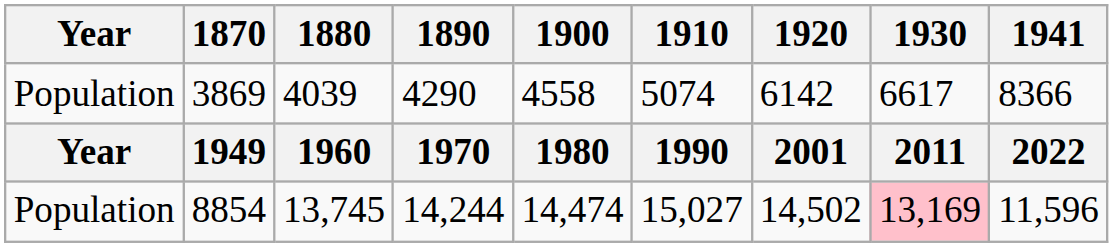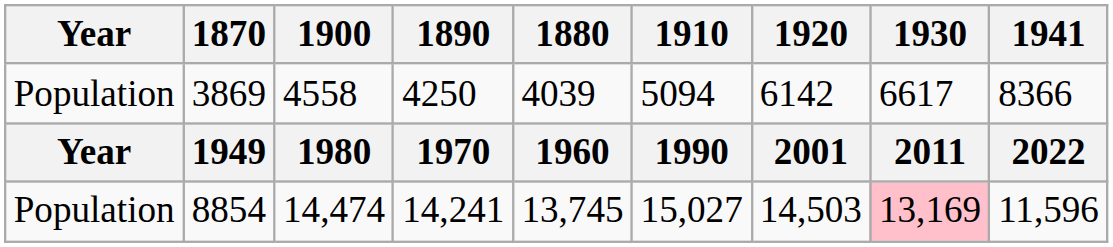 <table class="wikitable">
 <tr>
 <th>Year</th>
 <th>1870</th>
+<th>1900</th>
+<th>1890</th>
 <th>1880</th>
-<th>1890</th>
-<th>1900</th>
 <th>1910</th>
 <th>1920</th>
 <th>1930</th>
 <th>1941</th>
 </tr>
 <tr>
 <td>Population</td>
 <td>3869</td>
+<td>4558</td>
+<td>4250</td>
 <td>4039</td>
-<td>4290</td>
-<td>4558</td>
-<td>5074</td>
+<td>5094</td>
 <td>6142</td>
 <td>6617</td>
 <td>8366</td>
 </tr>
 <tr>
 <th>Year</th>
 <th>1949</th>
+<th>1980</th>
+<th>1970</th>
 <th>1960</th>
-<th>1970</th>
-<th>1980</th>
 <th>1990</th>
 <th>2001</th>
 <th>2011</th>
 <th>2022</th>
 </tr>
 <tr>
 <td>Population</td>
 <td>8854</td>
+<td>14,474</td>
+<td>14,241</td>
 <td>13,745</td>
-<td>14,244</td>
-<td>14,474</td>
 <td>15,027</td>
-<td>14,502</td>
+<td>14,503</td>
 <td style="background: pink;">13,169</td>
 <td>11,596</td>
 </tr>
 </table>
